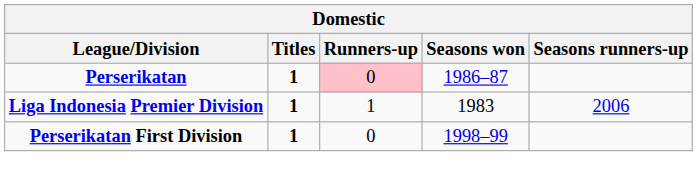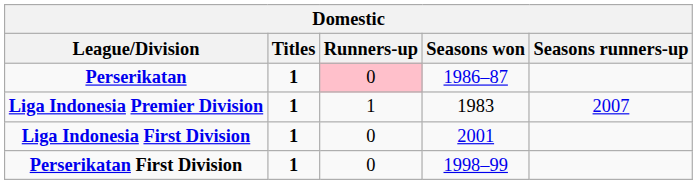 <table class="wikitable sortable" style="text-align:center;">
 <tr>
 <th colspan="5">Domestic</th>
 </tr>
 <tr>
 <th>League/Division</th>
 <th>Titles</th>
 <th>Runners-up</th>
 <th>Seasons won</th>
 <th>Seasons runners-up</th>
 </tr>
 <tr>
 <td><strong><a href='#'>Perserikatan</a></strong></td>
 <td><strong>1</strong></td>
 <td style="background: pink;">0</td>
 <td><a href='#'>1986–87</a></td>
 <td></td>
 </tr>
 <tr>
 <td><strong><a href='#'>Liga Indonesia</a> <a href='#'>Premier Division</a></strong></td>
 <td><strong>1</strong></td>
 <td>1</td>
 <td>1983</td>
-<td><a href='#'>2006</a></td>
+<td><a href='#'>2007</a></td>
+</tr>
+<tr>
+<td><strong><a href='#'>Liga Indonesia</a> <a href='#'>First Division</a></strong></td>
+<td><strong>1</strong></td>
+<td>0</td>
+<td><a href='#'>2001</a></td>
+<td></td>
 </tr>
 <tr>
 <td><strong><a href='#'>Perserikatan</a> First Division</strong></td>
 <td><strong>1</strong></td>
 <td>0</td>
 <td><a href='#'>1998–99</a></td>
 <td></td>
 </tr>
 </table>
